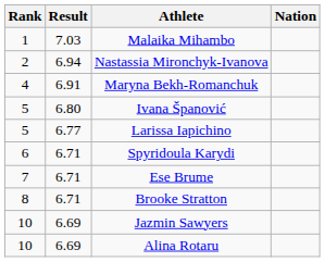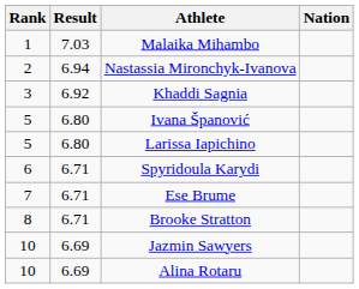 <table class="wikitable" style="text-align:center">
 <tr>
 <th>Rank</th>
 <th>Result</th>
 <th>Athlete</th>
 <th>Nation</th>
 </tr>
 <tr>
 <td>1</td>
 <td>7.03</td>
 <td><a href='#'>Malaika Mihambo</a></td>
 <td align=left></td>
 </tr>
 <tr>
 <td>2</td>
 <td>6.94</td>
 <td><a href='#'>Nastassia Mironchyk-Ivanova</a></td>
 <td align=left></td>
 </tr>
 <tr>
-<td>4</td>
-<td>6.91</td>
-<td><a href='#'>Maryna Bekh-Romanchuk</a></td>
+<td>3</td>
+<td>6.92</td>
+<td><a href='#'>Khaddi Sagnia</a></td>
 <td align=left></td>
 </tr>
 <tr>
 <td>5</td>
 <td>6.80</td>
 <td><a href='#'>Ivana Španović</a></td>
 <td align=left></td>
 </tr>
 <tr>
 <td>5</td>
-<td>6.77</td>
+<td>6.80</td>
 <td><a href='#'>Larissa Iapichino</a></td>
 <td align=left></td>
 </tr>
 <tr>
 <td>6</td>
 <td>6.71</td>
 <td><a href='#'>Spyridoula Karydi</a></td>
 <td align=left></td>
 </tr>
 <tr>
 <td>7</td>
 <td>6.71</td>
 <td><a href='#'>Ese Brume</a></td>
 <td align=left></td>
 </tr>
 <tr>
 <td>8</td>
 <td>6.71</td>
 <td><a href='#'>Brooke Stratton</a></td>
 <td align=left></td>
 </tr>
 <tr>
 <td>10</td>
 <td>6.69</td>
 <td><a href='#'>Jazmin Sawyers</a></td>
 <td align=left></td>
 </tr>
 <tr>
 <td>10</td>
 <td>6.69</td>
 <td><a href='#'>Alina Rotaru</a></td>
 <td align=left></td>
 </tr>
 </table>
